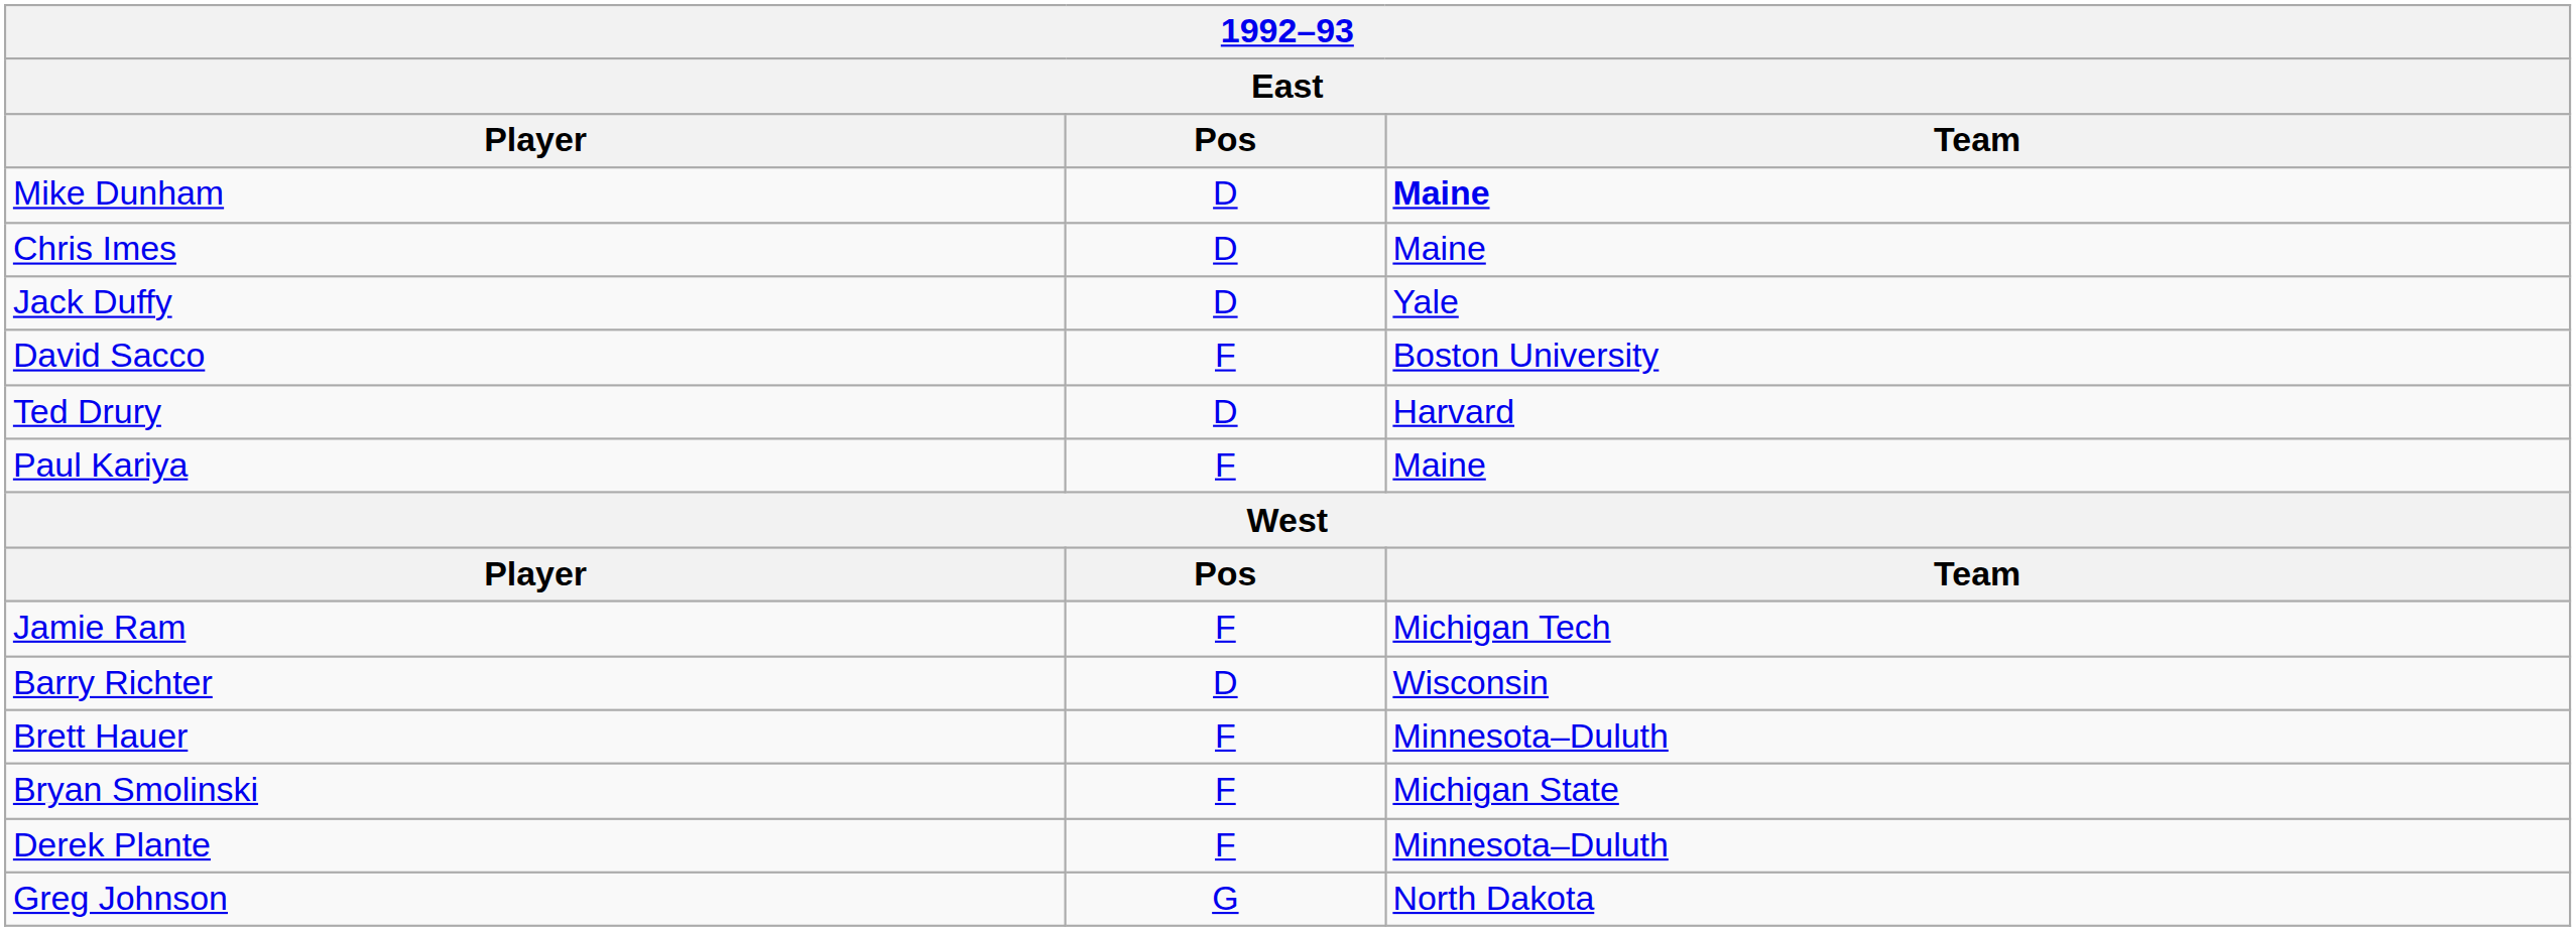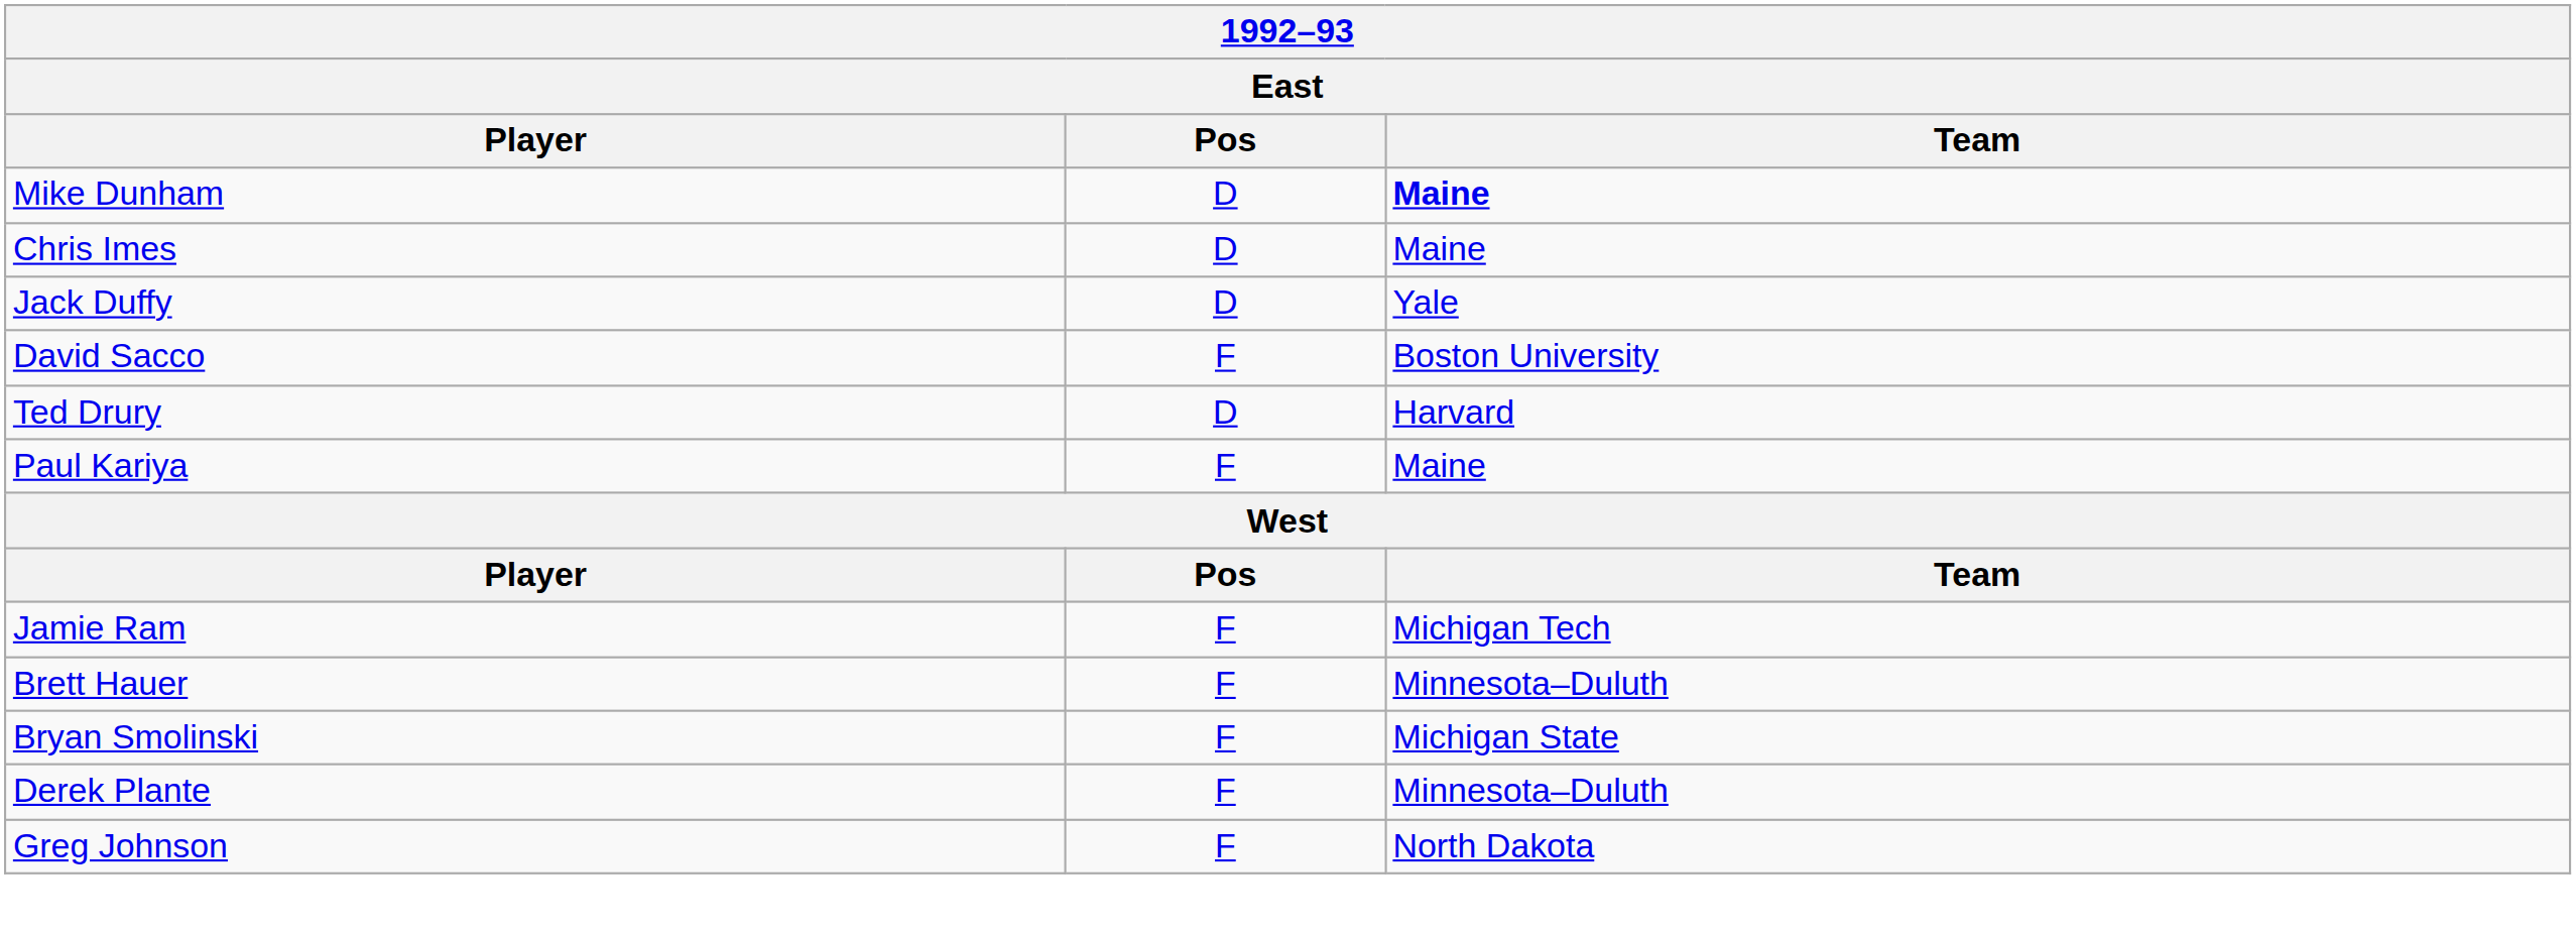 <table class="wikitable" width=95%>
 <tr>
 <th colspan=3><a href='#'>1992–93</a></th>
 </tr>
 <tr>
 <th colspan=3><strong>East</strong></th>
 </tr>
 <tr>
 <th>Player</th>
 <th>Pos</th>
 <th>Team</th>
 </tr>
 <tr>
 <td><a href='#'>Mike Dunham</a></td>
 <td style="text-align:center;"><a href='#'>D</a></td>
 <td><strong><a href='#'>Maine</a></strong></td>
 </tr>
 <tr>
 <td><a href='#'>Chris Imes</a></td>
 <td style="text-align:center;"><a href='#'>D</a></td>
 <td><a href='#'>Maine</a></td>
 </tr>
 <tr>
 <td><a href='#'>Jack Duffy</a></td>
 <td style="text-align:center;"><a href='#'>D</a></td>
 <td><a href='#'>Yale</a></td>
 </tr>
 <tr>
 <td><a href='#'>David Sacco</a></td>
 <td style="text-align:center;"><a href='#'>F</a></td>
 <td><a href='#'>Boston University</a></td>
 </tr>
 <tr>
 <td><a href='#'>Ted Drury</a></td>
 <td style="text-align:center;"><a href='#'>D</a></td>
 <td><a href='#'>Harvard</a></td>
 </tr>
 <tr>
 <td><a href='#'>Paul Kariya</a></td>
 <td style="text-align:center;"><a href='#'>F</a></td>
 <td><a href='#'>Maine</a></td>
 </tr>
 <tr>
 <th colspan=3><strong>West</strong></th>
 </tr>
 <tr>
 <th>Player</th>
 <th>Pos</th>
 <th>Team</th>
 </tr>
 <tr>
 <td><a href='#'>Jamie Ram</a></td>
 <td style="text-align:center;"><a href='#'>F</a></td>
 <td><a href='#'>Michigan Tech</a></td>
 </tr>
 <tr>
-<td><a href='#'>Barry Richter</a></td>
-<td style="text-align:center;"><a href='#'>D</a></td>
-<td><a href='#'>Wisconsin</a></td>
-</tr>
-<tr>
 <td><a href='#'>Brett Hauer</a></td>
 <td style="text-align:center;"><a href='#'>F</a></td>
 <td><a href='#'>Minnesota–Duluth</a></td>
 </tr>
 <tr>
 <td><a href='#'>Bryan Smolinski</a></td>
 <td style="text-align:center;"><a href='#'>F</a></td>
 <td><a href='#'>Michigan State</a></td>
 </tr>
 <tr>
 <td><a href='#'>Derek Plante</a></td>
 <td style="text-align:center;"><a href='#'>F</a></td>
 <td><a href='#'>Minnesota–Duluth</a></td>
 </tr>
 <tr>
 <td><a href='#'>Greg Johnson</a></td>
-<td style="text-align:center;"><a href='#'>G</a></td>
+<td style="text-align:center;"><a href='#'>F</a></td>
 <td><a href='#'>North Dakota</a></td>
 </tr>
 </table>
